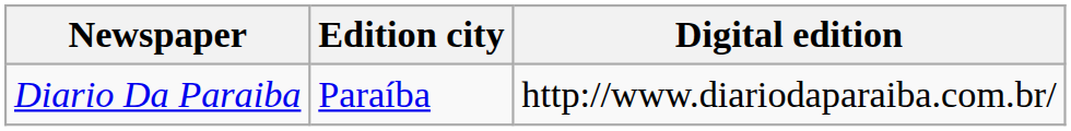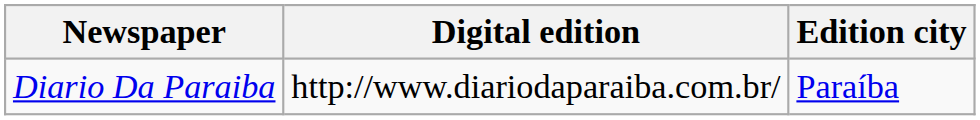 <table class="wikitable sortable">
 <tr style="text-align:center">
 <th>Newspaper</th>
+<th>Digital edition</th>
 <th>Edition city</th>
-<th>Digital edition</th>
 </tr>
 <tr>
 <td><em><a href='#'>Diario Da Paraiba</a></em></td>
+<td>http://www.diariodaparaiba.com.br/</td>
 <td><a href='#'>Paraíba</a></td>
-<td>http://www.diariodaparaiba.com.br/</td>
 </tr>
 </table>
